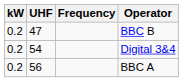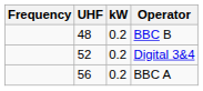 <table class="wikitable sortable">
 <tr>
+<th>Frequency</th>
+<th>UHF</th>
 <th>kW</th>
-<th>UHF</th>
-<th>Frequency</th>
 <th>Operator</th>
 </tr>
 <tr>
+<td></td>
+<td>48</td>
 <td>0.2</td>
-<td>47</td>
-<td></td>
 <td><a href='#'>BBC</a> B</td>
 </tr>
 <tr>
+<td></td>
+<td>52</td>
 <td>0.2</td>
-<td>54</td>
-<td></td>
 <td><a href='#'>Digital 3&4</a></td>
 </tr>
 <tr>
+<td></td>
+<td>56</td>
 <td>0.2</td>
-<td>56</td>
-<td></td>
 <td>BBC A</td>
 </tr>
 </table>
